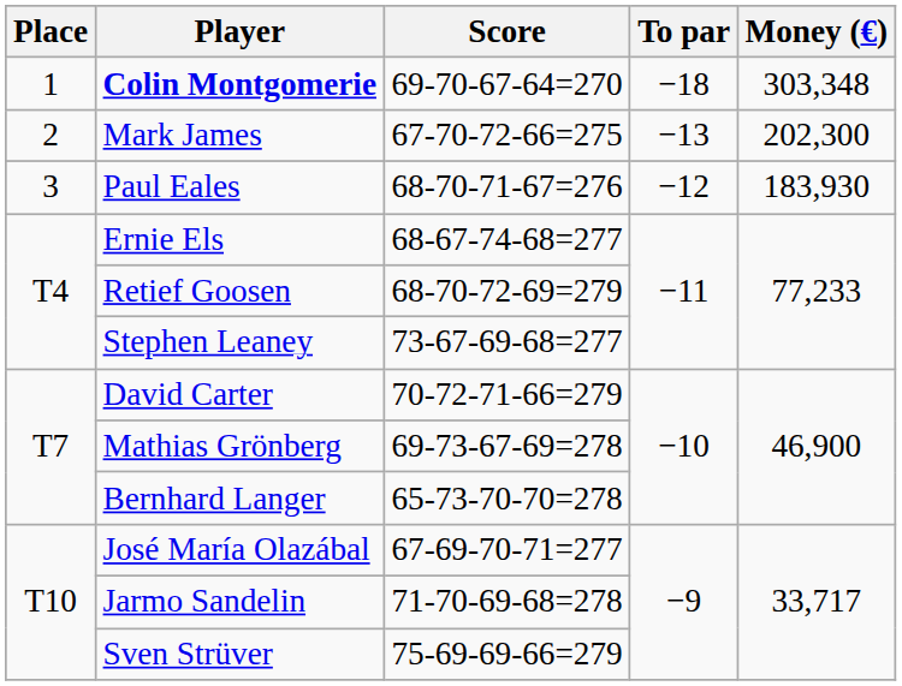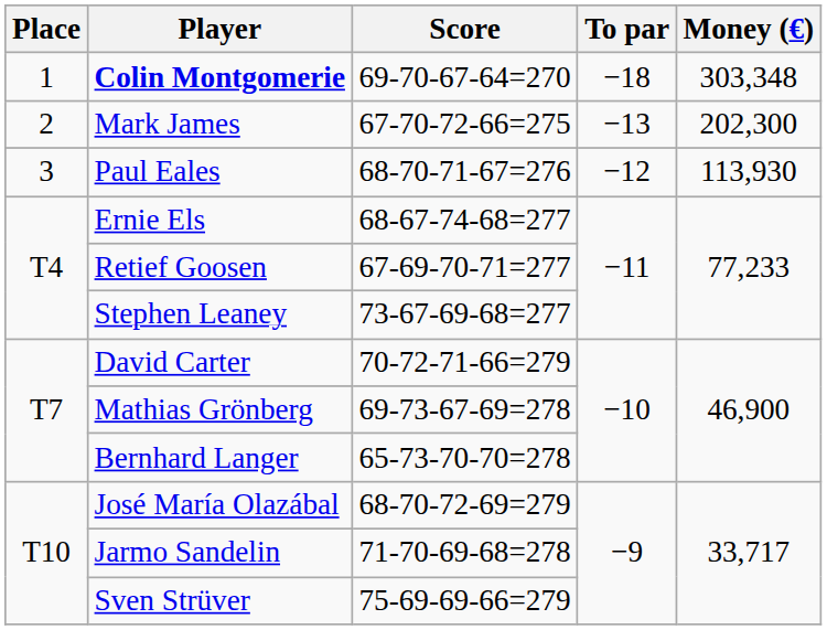 <table class="wikitable">
 <tr>
 <th>Place</th>
 <th>Player</th>
 <th>Score</th>
 <th>To par</th>
 <th>Money (<a href='#'>€</a>)</th>
 </tr>
 <tr>
 <td align=center>1</td>
 <td> <strong><a href='#'>Colin Montgomerie</a></strong></td>
 <td align=center>69-70-67-64=270</td>
 <td align=center>−18</td>
 <td align=center>303,348</td>
 </tr>
 <tr>
 <td align=center>2</td>
 <td> <a href='#'>Mark James</a></td>
 <td align=center>67-70-72-66=275</td>
 <td align=center>−13</td>
 <td align=center>202,300</td>
 </tr>
 <tr>
 <td align=center>3</td>
 <td> <a href='#'>Paul Eales</a></td>
 <td align=center>68-70-71-67=276</td>
 <td align=center>−12</td>
-<td align=center>183,930</td>
+<td align=center>113,930</td>
 </tr>
 <tr>
 <td rowspan="3" align=center>T4</td>
 <td> <a href='#'>Ernie Els</a></td>
 <td align=center>68-67-74-68=277</td>
 <td rowspan="3" align=center>−11</td>
 <td rowspan="3" align=center>77,233</td>
 </tr>
 <tr>
 <td> <a href='#'>Retief Goosen</a></td>
-<td align=center>68-70-72-69=279</td>
+<td align=center>67-69-70-71=277</td>
 </tr>
 <tr>
 <td> <a href='#'>Stephen Leaney</a></td>
 <td align=center>73-67-69-68=277</td>
 </tr>
 <tr>
 <td rowspan="3" align=center>T7</td>
 <td> <a href='#'>David Carter</a></td>
 <td align=center>70-72-71-66=279</td>
 <td rowspan="3" align=center>−10</td>
 <td rowspan="3" align=center>46,900</td>
 </tr>
 <tr>
 <td> <a href='#'>Mathias Grönberg</a></td>
 <td align=center>69-73-67-69=278</td>
 </tr>
 <tr>
 <td> <a href='#'>Bernhard Langer</a></td>
 <td align=center>65-73-70-70=278</td>
 </tr>
 <tr>
 <td rowspan="3" align=center>T10</td>
 <td> <a href='#'>José María Olazábal</a></td>
-<td align=center>67-69-70-71=277</td>
+<td align=center>68-70-72-69=279</td>
 <td rowspan="3" align=center>−9</td>
 <td rowspan="3" align=center>33,717</td>
 </tr>
 <tr>
 <td> <a href='#'>Jarmo Sandelin</a></td>
 <td align=center>71-70-69-68=278</td>
 </tr>
 <tr>
 <td> <a href='#'>Sven Strüver</a></td>
 <td align=center>75-69-69-66=279</td>
 </tr>
 </table>
